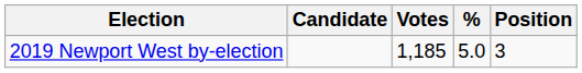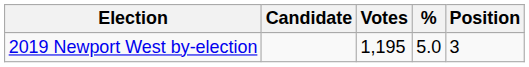 <table class="wikitable sortable">
 <tr>
 <th>Election</th>
 <th>Candidate</th>
 <th>Votes</th>
 <th>%</th>
 <th>Position</th>
 </tr>
 <tr>
 <td><a href='#'>2019 Newport West by-election</a></td>
 <td></td>
-<td>1,185</td>
+<td>1,195</td>
 <td>5.0</td>
 <td>3</td>
 </tr>
 </table>
